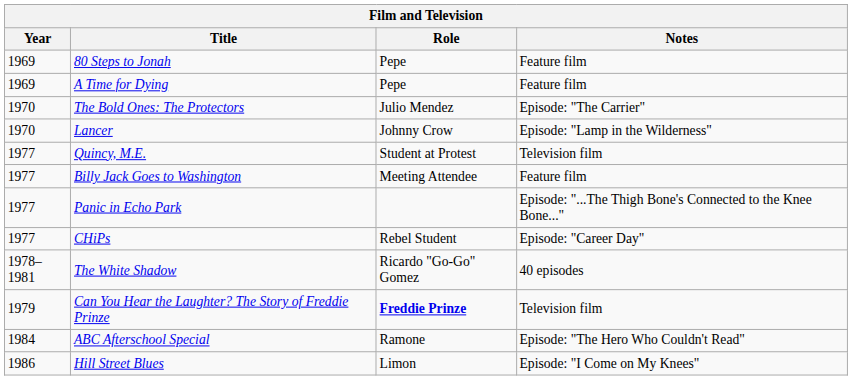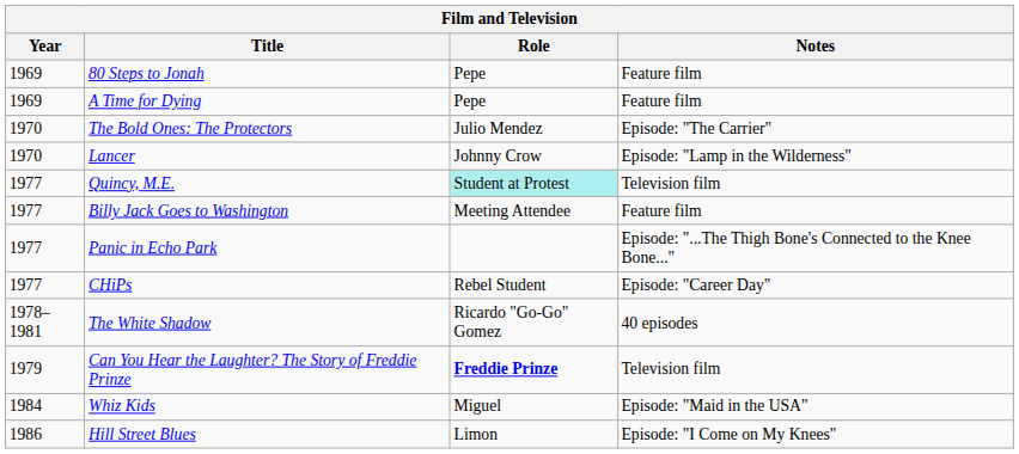 <table class="wikitable" style="font-size: 88%">
 <tr>
 <th colspan=4>Film and Television</th>
 </tr>
 <tr style="text-align:center;">
 <th>Year</th>
 <th>Title</th>
 <th>Role</th>
 <th>Notes</th>
 </tr>
 <tr>
 <td>1969</td>
 <td><em><a href='#'>80 Steps to Jonah</a></em></td>
 <td>Pepe</td>
 <td>Feature film</td>
 </tr>
 <tr>
 <td>1969</td>
 <td><em><a href='#'>A Time for Dying</a></em></td>
 <td>Pepe</td>
 <td>Feature film</td>
 </tr>
 <tr>
 <td>1970</td>
 <td><em><a href='#'>The Bold Ones: The Protectors</a></em></td>
 <td>Julio Mendez</td>
 <td>Episode: "The Carrier"</td>
 </tr>
 <tr>
 <td>1970</td>
 <td><em><a href='#'>Lancer</a></em></td>
 <td>Johnny Crow</td>
 <td>Episode: "Lamp in the Wilderness"</td>
 </tr>
 <tr>
 <td>1977</td>
 <td><em><a href='#'>Quincy, M.E.</a></em></td>
-<td>Student at Protest</td>
+<td style="background: paleturquoise;">Student at Protest</td>
 <td>Television film</td>
 </tr>
 <tr>
 <td>1977</td>
 <td><em><a href='#'>Billy Jack Goes to Washington</a></em></td>
 <td>Meeting Attendee</td>
 <td>Feature film</td>
 </tr>
 <tr>
 <td>1977</td>
 <td><em><a href='#'>Panic in Echo Park</a></em></td>
 <td></td>
 <td>Episode: "...The Thigh Bone's Connected to the Knee Bone..."</td>
 </tr>
 <tr>
 <td>1977</td>
 <td><em><a href='#'>CHiPs</a></em></td>
 <td>Rebel Student</td>
 <td>Episode: "Career Day"</td>
 </tr>
 <tr>
 <td>1978–1981</td>
 <td><em><a href='#'>The White Shadow</a></em></td>
 <td>Ricardo "Go-Go" Gomez</td>
 <td>40 episodes</td>
 </tr>
 <tr>
 <td>1979</td>
 <td><em><a href='#'>Can You Hear the Laughter? The Story of Freddie Prinze</a></em></td>
 <td><strong><a href='#'>Freddie Prinze</a></strong></td>
 <td>Television film</td>
 </tr>
 <tr>
 <td>1984</td>
-<td><em><a href='#'>ABC Afterschool Special</a></em></td>
-<td>Ramone</td>
-<td>Episode: "The Hero Who Couldn't Read"</td>
+<td><em><a href='#'>Whiz Kids</a></em></td>
+<td>Miguel</td>
+<td>Episode: "Maid in the USA"</td>
 </tr>
 <tr>
 <td>1986</td>
 <td><em><a href='#'>Hill Street Blues</a></em></td>
 <td>Limon</td>
 <td>Episode: "I Come on My Knees"</td>
 </tr>
 </table>
